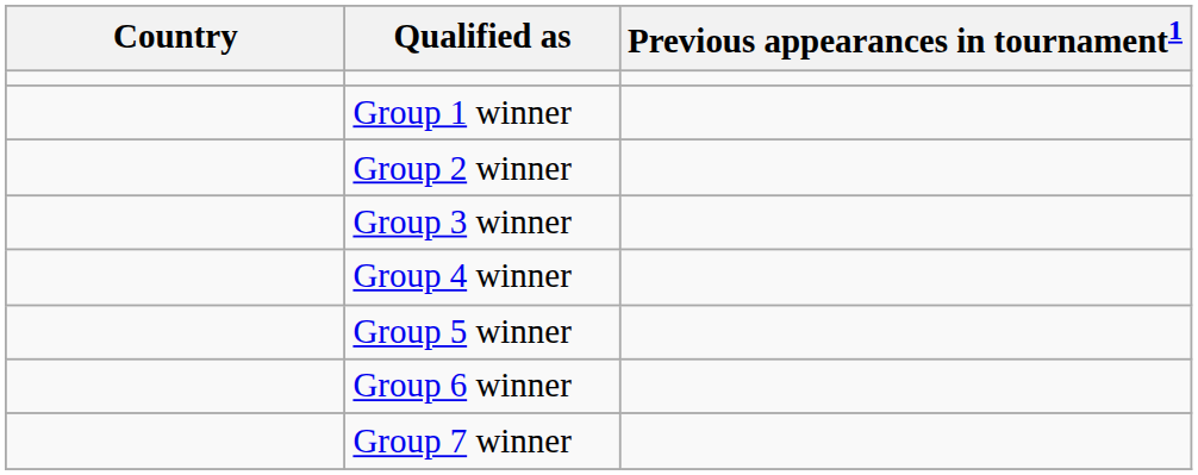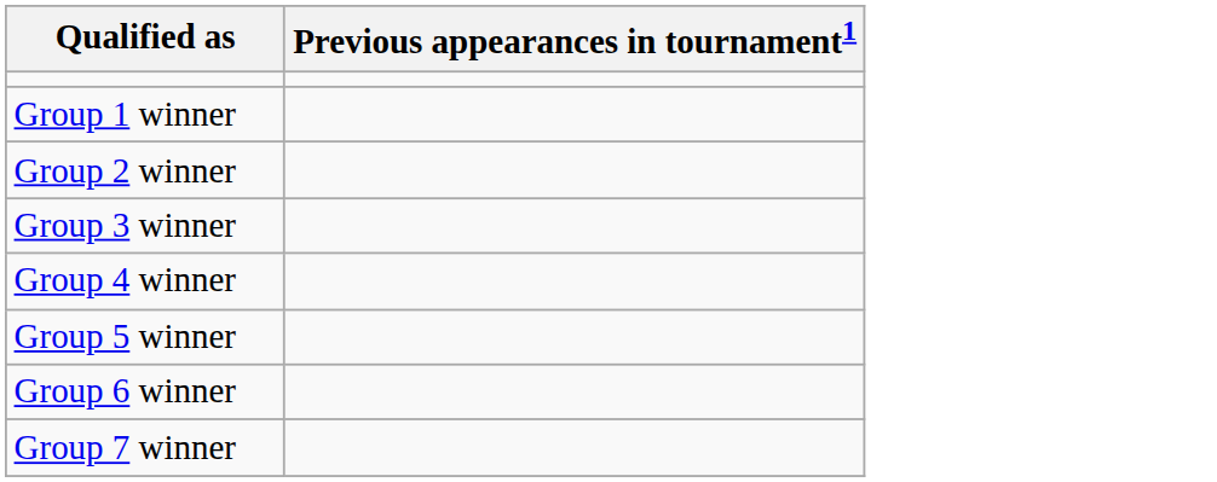 <table class="wikitable sortable">
 <tr>
-<th width=150px>Country</th>
 <th width=120px>Qualified as</th>
 <th>Previous appearances in tournament<sup><a href='#'>1</a></sup></th>
 </tr>
 <tr>
 <td></td>
 <td></td>
-<td></td>
 </tr>
 <tr>
-<td></td>
 <td><a href='#'>Group 1</a> winner</td>
 <td></td>
 </tr>
 <tr>
-<td></td>
 <td><a href='#'>Group 2</a> winner</td>
 <td></td>
 </tr>
 <tr>
-<td></td>
 <td><a href='#'>Group 3</a> winner</td>
 <td></td>
 </tr>
 <tr>
-<td></td>
 <td><a href='#'>Group 4</a> winner</td>
 <td></td>
 </tr>
 <tr>
-<td></td>
 <td><a href='#'>Group 5</a> winner</td>
 <td></td>
 </tr>
 <tr>
-<td></td>
 <td><a href='#'>Group 6</a> winner</td>
 <td></td>
 </tr>
 <tr>
-<td></td>
 <td><a href='#'>Group 7</a> winner</td>
 <td></td>
 </tr>
 </table>
